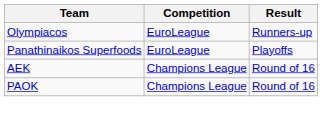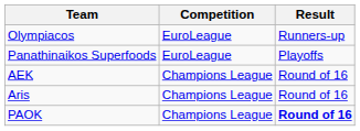 <table class="wikitable sortable">
 <tr>
 <th>Team</th>
 <th>Competition</th>
 <th>Result</th>
 </tr>
 <tr>
 <td><a href='#'>Olympiacos</a></td>
 <td><a href='#'>EuroLeague</a></td>
 <td><a href='#'>Runners-up</a></td>
 </tr>
 <tr>
 <td><a href='#'>Panathinaikos Superfoods</a></td>
 <td><a href='#'>EuroLeague</a></td>
 <td><a href='#'>Playoffs</a></td>
 </tr>
 <tr>
 <td><a href='#'>AEK</a></td>
 <td><a href='#'>Champions League</a></td>
 <td><a href='#'>Round of 16</a></td>
 </tr>
 <tr>
-<td><a href='#'>PAOK</a></td>
+<td><a href='#'>Aris</a></td>
 <td><a href='#'>Champions League</a></td>
 <td><a href='#'>Round of 16</a></td>
 </tr>
+<tr>
+<td><a href='#'>PAOK</a></td>
+<td><a href='#'>Champions League</a></td>
+<td><strong><a href='#'>Round of 16</a></strong></td>
+</tr>
 </table>
